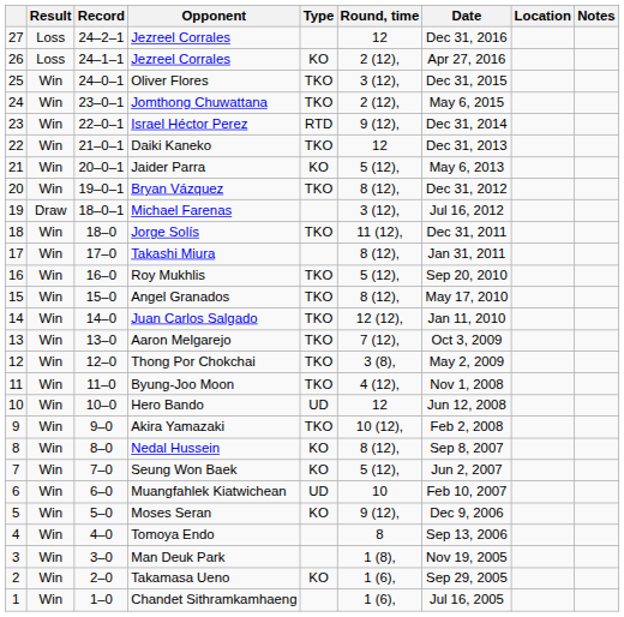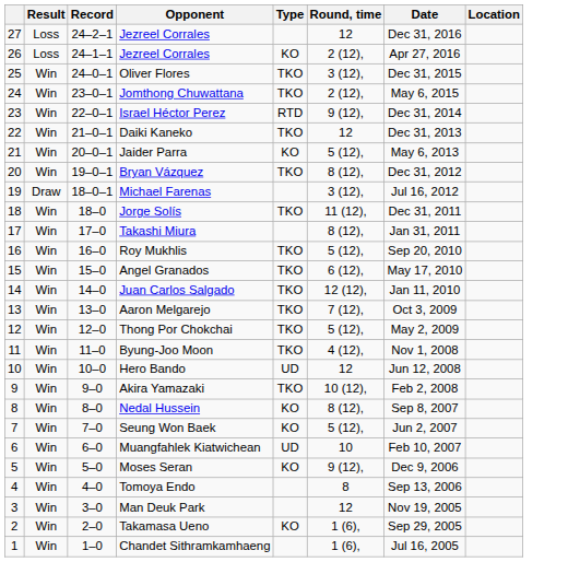 <table class="wikitable" style="text-align:center">
 <tr>
 <th></th>
 <th>Result</th>
 <th>Record</th>
 <th>Opponent</th>
 <th>Type</th>
 <th>Round, time</th>
 <th>Date</th>
 <th>Location</th>
-<th>Notes</th>
 </tr>
 <tr>
 <td>27</td>
 <td>Loss</td>
 <td>24–2–1</td>
 <td style="text-align:left;"><a href='#'>Jezreel Corrales</a></td>
 <td></td>
 <td>12</td>
 <td>Dec 31, 2016</td>
-<td style="text-align:left;"></td>
 <td style="text-align:left;"></td>
 </tr>
 <tr>
 <td>26</td>
 <td>Loss</td>
 <td>24–1–1</td>
 <td style="text-align:left;"><a href='#'>Jezreel Corrales</a></td>
 <td>KO</td>
 <td>2 (12), </td>
 <td>Apr 27, 2016</td>
 <td style="text-align:left;"></td>
-<td style="text-align:left;"></td>
 </tr>
 <tr>
 <td>25</td>
 <td>Win</td>
 <td>24–0–1</td>
 <td style="text-align:left;">Oliver Flores</td>
 <td>TKO</td>
 <td>3 (12), </td>
 <td>Dec 31, 2015</td>
-<td style="text-align:left;"></td>
 <td style="text-align:left;"></td>
 </tr>
 <tr>
 <td>24</td>
 <td>Win</td>
 <td>23–0–1</td>
 <td style="text-align:left;"><a href='#'>Jomthong Chuwattana</a></td>
 <td>TKO</td>
 <td>2 (12), </td>
 <td>May 6, 2015</td>
 <td style="text-align:left;"></td>
-<td style="text-align:left;"></td>
 </tr>
 <tr>
 <td>23</td>
 <td>Win</td>
 <td>22–0–1</td>
 <td style="text-align:left;"><a href='#'>Israel Héctor Perez</a></td>
 <td>RTD</td>
 <td>9 (12), </td>
 <td>Dec 31, 2014</td>
-<td style="text-align:left;"></td>
 <td style="text-align:left;"></td>
 </tr>
 <tr>
 <td>22</td>
 <td>Win</td>
 <td>21–0–1</td>
 <td style="text-align:left;">Daiki Kaneko</td>
 <td>TKO</td>
 <td>12</td>
 <td>Dec 31, 2013</td>
 <td style="text-align:left;"></td>
-<td style="text-align:left;"></td>
 </tr>
 <tr>
 <td>21</td>
 <td>Win</td>
 <td>20–0–1</td>
 <td style="text-align:left;">Jaider Parra</td>
 <td>KO</td>
 <td>5 (12), </td>
 <td>May 6, 2013</td>
-<td style="text-align:left;"></td>
 <td style="text-align:left;"></td>
 </tr>
 <tr>
 <td>20</td>
 <td>Win</td>
 <td>19–0–1</td>
 <td style="text-align:left;"><a href='#'>Bryan Vázquez</a></td>
 <td>TKO</td>
 <td>8 (12), </td>
 <td>Dec 31, 2012</td>
 <td style="text-align:left;"></td>
-<td style="text-align:left;"></td>
 </tr>
 <tr>
 <td>19</td>
 <td>Draw</td>
 <td>18–0–1</td>
 <td style="text-align:left;"><a href='#'>Michael Farenas</a></td>
 <td></td>
 <td>3 (12), </td>
 <td>Jul 16, 2012</td>
-<td style="text-align:left;"></td>
 <td style="text-align:left;"></td>
 </tr>
 <tr>
 <td>18</td>
 <td>Win</td>
 <td>18–0</td>
 <td style="text-align:left;"><a href='#'>Jorge Solís</a></td>
 <td>TKO</td>
 <td>11 (12), </td>
 <td>Dec 31, 2011</td>
 <td style="text-align:left;"></td>
-<td style="text-align:left;"></td>
 </tr>
 <tr>
 <td>17</td>
 <td>Win</td>
 <td>17–0</td>
 <td style="text-align:left;"><a href='#'>Takashi Miura</a></td>
 <td></td>
 <td>8 (12), </td>
 <td>Jan 31, 2011</td>
-<td style="text-align:left;"></td>
 <td style="text-align:left;"></td>
 </tr>
 <tr>
 <td>16</td>
 <td>Win</td>
 <td>16–0</td>
 <td style="text-align:left;">Roy Mukhlis</td>
 <td>TKO</td>
 <td>5 (12), </td>
 <td>Sep 20, 2010</td>
 <td style="text-align:left;"></td>
-<td style="text-align:left;"></td>
 </tr>
 <tr>
 <td>15</td>
 <td>Win</td>
 <td>15–0</td>
 <td style="text-align:left;">Angel Granados</td>
 <td>TKO</td>
-<td>8 (12), </td>
+<td>6 (12), </td>
 <td>May 17, 2010</td>
-<td style="text-align:left;"></td>
 <td style="text-align:left;"></td>
 </tr>
 <tr>
 <td>14</td>
 <td>Win</td>
 <td>14–0</td>
 <td style="text-align:left;"><a href='#'>Juan Carlos Salgado</a></td>
 <td>TKO</td>
 <td>12 (12), </td>
 <td>Jan 11, 2010</td>
 <td style="text-align:left;"></td>
-<td style="text-align:left;"></td>
 </tr>
 <tr>
 <td>13</td>
 <td>Win</td>
 <td>13–0</td>
 <td style="text-align:left;">Aaron Melgarejo</td>
 <td>TKO</td>
 <td>7 (12), </td>
 <td>Oct 3, 2009</td>
 <td style="text-align:left;"></td>
-<td style="text-align:left;"></td>
 </tr>
 <tr>
 <td>12</td>
 <td>Win</td>
 <td>12–0</td>
 <td style="text-align:left;">Thong Por Chokchai</td>
 <td>TKO</td>
-<td>3 (8), </td>
+<td>5 (12), </td>
 <td>May 2, 2009</td>
-<td style="text-align:left;"></td>
 <td style="text-align:left;"></td>
 </tr>
 <tr>
 <td>11</td>
 <td>Win</td>
 <td>11–0</td>
 <td style="text-align:left;">Byung-Joo Moon</td>
 <td>TKO</td>
 <td>4 (12), </td>
 <td>Nov 1, 2008</td>
 <td style="text-align:left;"></td>
-<td style="text-align:left;"></td>
 </tr>
 <tr>
 <td>10</td>
 <td>Win</td>
 <td>10–0</td>
 <td style="text-align:left;">Hero Bando</td>
 <td>UD</td>
 <td>12</td>
 <td>Jun 12, 2008</td>
-<td style="text-align:left;"></td>
 <td style="text-align:left;"></td>
 </tr>
 <tr>
 <td>9</td>
 <td>Win</td>
 <td>9–0</td>
 <td style="text-align:left;">Akira Yamazaki</td>
 <td>TKO</td>
 <td>10 (12), </td>
 <td>Feb 2, 2008</td>
 <td style="text-align:left;"></td>
-<td style="text-align:left;"></td>
 </tr>
 <tr>
 <td>8</td>
 <td>Win</td>
 <td>8–0</td>
 <td style="text-align:left;"><a href='#'>Nedal Hussein</a></td>
 <td>KO</td>
 <td>8 (12), </td>
 <td>Sep 8, 2007</td>
-<td style="text-align:left;"></td>
 <td style="text-align:left;"></td>
 </tr>
 <tr>
 <td>7</td>
 <td>Win</td>
 <td>7–0</td>
 <td style="text-align:left;">Seung Won Baek</td>
 <td>KO</td>
 <td>5 (12), </td>
 <td>Jun 2, 2007</td>
 <td style="text-align:left;"></td>
-<td></td>
 </tr>
 <tr>
 <td>6</td>
 <td>Win</td>
 <td>6–0</td>
 <td style="text-align:left;">Muangfahlek Kiatwichean</td>
 <td>UD</td>
 <td>10</td>
 <td>Feb 10, 2007</td>
 <td style="text-align:left;"></td>
-<td></td>
 </tr>
 <tr>
 <td>5</td>
 <td>Win</td>
 <td>5–0</td>
 <td style="text-align:left;">Moses Seran</td>
 <td>KO</td>
 <td>9 (12), </td>
 <td>Dec 9, 2006</td>
 <td style="text-align:left;"></td>
-<td></td>
 </tr>
 <tr>
 <td>4</td>
 <td>Win</td>
 <td>4–0</td>
 <td style="text-align:left;">Tomoya Endo</td>
 <td></td>
 <td>8</td>
 <td>Sep 13, 2006</td>
 <td style="text-align:left;"></td>
-<td></td>
 </tr>
 <tr>
 <td>3</td>
 <td>Win</td>
 <td>3–0</td>
 <td style="text-align:left;">Man Deuk Park</td>
 <td></td>
-<td>1 (8), </td>
+<td>12</td>
 <td>Nov 19, 2005</td>
 <td style="text-align:left;"></td>
-<td></td>
 </tr>
 <tr>
 <td>2</td>
 <td>Win</td>
 <td>2–0</td>
 <td style="text-align:left;">Takamasa Ueno</td>
 <td>KO</td>
 <td>1 (6), </td>
 <td>Sep 29, 2005</td>
 <td style="text-align:left;"></td>
-<td></td>
 </tr>
 <tr>
 <td>1</td>
 <td>Win</td>
 <td>1–0</td>
 <td style="text-align:left;">Chandet Sithramkamhaeng</td>
 <td></td>
 <td>1 (6), </td>
 <td>Jul 16, 2005</td>
 <td style="text-align:left;"></td>
-<td></td>
 </tr>
 </table>
